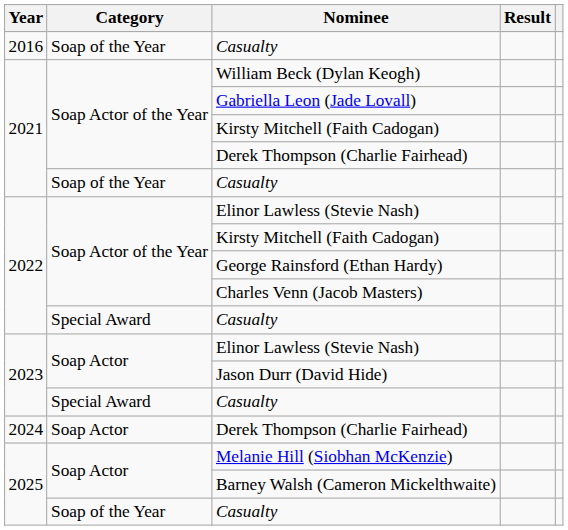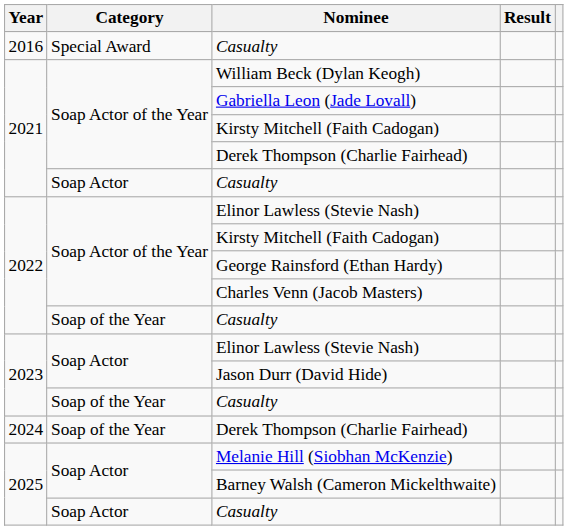 <table class="wikitable">
 <tr>
 <th>Year</th>
 <th>Category</th>
 <th>Nominee</th>
 <th>Result</th>
 <th></th>
 </tr>
 <tr>
 <td>2016</td>
-<td>Soap of the Year</td>
+<td>Special Award</td>
 <td><em>Casualty</em></td>
 <td></td>
 <td align="center"></td>
 </tr>
 <tr>
 <td rowspan="5">2021</td>
 <td rowspan="4">Soap Actor of the Year</td>
 <td>William Beck (Dylan Keogh)</td>
 <td></td>
 <td align="center"></td>
 </tr>
 <tr>
 <td><a href='#'>Gabriella Leon</a> (<a href='#'>Jade Lovall</a>)</td>
 <td></td>
 <td align="center"></td>
 </tr>
 <tr>
 <td>Kirsty Mitchell (Faith Cadogan)</td>
 <td></td>
 <td align="center"></td>
 </tr>
 <tr>
 <td>Derek Thompson (Charlie Fairhead)</td>
 <td></td>
 <td align="center"></td>
 </tr>
 <tr>
-<td>Soap of the Year</td>
+<td>Soap Actor</td>
 <td><em>Casualty</em></td>
 <td></td>
 <td align="center"></td>
 </tr>
 <tr>
 <td rowspan="5">2022</td>
 <td rowspan="4">Soap Actor of the Year</td>
 <td>Elinor Lawless (Stevie Nash)</td>
 <td></td>
 <td align="center"></td>
 </tr>
 <tr>
 <td>Kirsty Mitchell (Faith Cadogan)</td>
 <td></td>
 <td align="center"></td>
 </tr>
 <tr>
 <td>George Rainsford (Ethan Hardy)</td>
 <td></td>
 <td align="center"></td>
 </tr>
 <tr>
 <td>Charles Venn (Jacob Masters)</td>
 <td></td>
 <td align="center"></td>
 </tr>
 <tr>
-<td>Special Award</td>
+<td>Soap of the Year</td>
 <td><em>Casualty</em></td>
 <td></td>
 <td align="center"></td>
 </tr>
 <tr>
 <td rowspan="3">2023</td>
 <td rowspan="2">Soap Actor</td>
 <td>Elinor Lawless (Stevie Nash)</td>
 <td></td>
 <td align="center"></td>
 </tr>
 <tr>
 <td>Jason Durr (David Hide)</td>
 <td></td>
 <td align="center"></td>
 </tr>
 <tr>
-<td>Special Award</td>
+<td>Soap of the Year</td>
 <td><em>Casualty</em></td>
 <td></td>
 <td align="center"></td>
 </tr>
 <tr>
 <td>2024</td>
-<td>Soap Actor</td>
+<td>Soap of the Year</td>
 <td>Derek Thompson (Charlie Fairhead)</td>
 <td></td>
 <td align="center"></td>
 </tr>
 <tr>
 <td rowspan="3">2025</td>
 <td rowspan="2">Soap Actor</td>
 <td><a href='#'>Melanie Hill</a> (<a href='#'>Siobhan McKenzie</a>)</td>
 <td></td>
 <td align="center"></td>
 </tr>
 <tr>
 <td>Barney Walsh (Cameron Mickelthwaite)</td>
 <td></td>
 <td align="center"></td>
 </tr>
 <tr>
-<td>Soap of the Year</td>
+<td>Soap Actor</td>
 <td><em>Casualty</em></td>
 <td></td>
 <td align="center"></td>
 </tr>
 </table>
